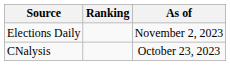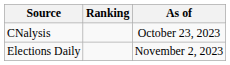 <table class="wikitable" style="text-align:center">
 <tr>
 <th>Source</th>
 <th>Ranking</th>
 <th>As of</th>
 </tr>
 <tr>
+<td align=left>CNalysis</td>
+<td></td>
+<td>October 23, 2023</td>
+</tr>
+<tr>
 <td align=left>Elections Daily</td>
 <td></td>
 <td>November 2, 2023</td>
 </tr>
-<tr>
-<td align=left>CNalysis</td>
-<td></td>
-<td>October 23, 2023</td>
-</tr>
 </table>
